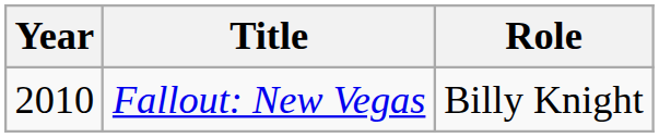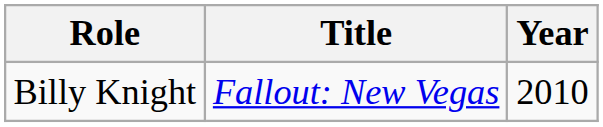 <table class = "wikitable sortable">
 <tr>
+<th>Role</th>
+<th>Title</th>
 <th>Year</th>
-<th>Title</th>
-<th>Role</th>
 </tr>
 <tr>
+<td>Billy Knight</td>
+<td><em><a href='#'>Fallout: New Vegas</a></em></td>
 <td>2010</td>
-<td><em><a href='#'>Fallout: New Vegas</a></em></td>
-<td>Billy Knight</td>
 </tr>
 </table>
